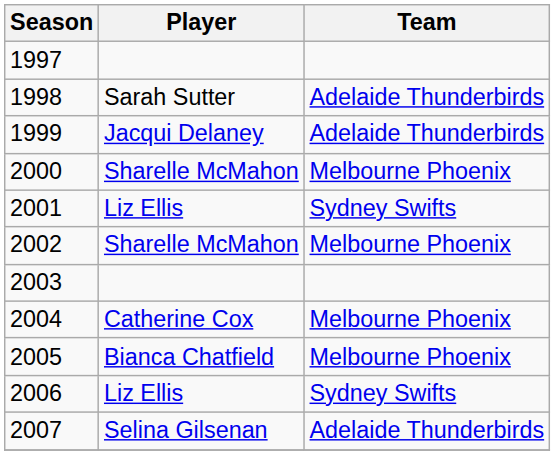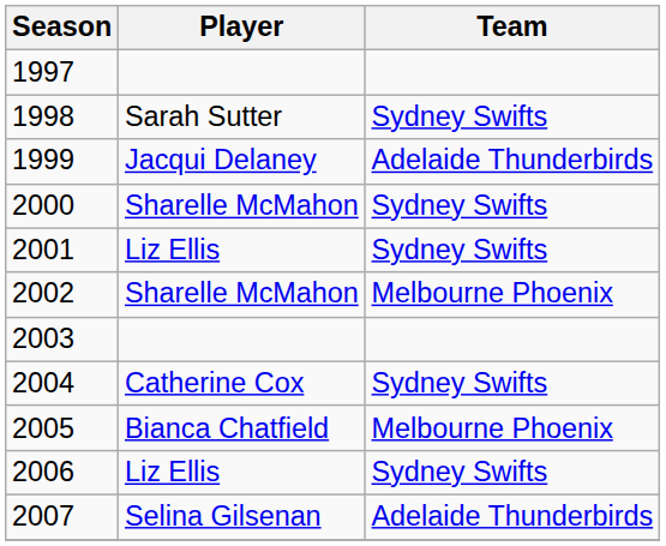 <table class="wikitable collapsible">
 <tr>
 <th>Season</th>
 <th>Player</th>
 <th>Team</th>
 </tr>
 <tr>
 <td>1997</td>
 <td></td>
 <td></td>
 </tr>
 <tr>
 <td>1998</td>
 <td>Sarah Sutter</td>
-<td><a href='#'>Adelaide Thunderbirds</a></td>
+<td><a href='#'>Sydney Swifts</a></td>
 </tr>
 <tr>
 <td>1999</td>
 <td><a href='#'>Jacqui Delaney</a></td>
 <td><a href='#'>Adelaide Thunderbirds</a></td>
 </tr>
 <tr>
 <td>2000</td>
 <td><a href='#'>Sharelle McMahon</a></td>
-<td><a href='#'>Melbourne Phoenix</a></td>
+<td><a href='#'>Sydney Swifts</a></td>
 </tr>
 <tr>
 <td>2001</td>
 <td><a href='#'>Liz Ellis</a></td>
 <td><a href='#'>Sydney Swifts</a></td>
 </tr>
 <tr>
 <td>2002</td>
 <td><a href='#'>Sharelle McMahon</a></td>
 <td><a href='#'>Melbourne Phoenix</a></td>
 </tr>
 <tr>
 <td>2003</td>
 <td></td>
 <td></td>
 </tr>
 <tr>
 <td>2004</td>
 <td><a href='#'>Catherine Cox</a></td>
-<td><a href='#'>Melbourne Phoenix</a></td>
+<td><a href='#'>Sydney Swifts</a></td>
 </tr>
 <tr>
 <td>2005</td>
 <td><a href='#'>Bianca Chatfield</a></td>
 <td><a href='#'>Melbourne Phoenix</a></td>
 </tr>
 <tr>
 <td>2006</td>
 <td><a href='#'>Liz Ellis</a></td>
 <td><a href='#'>Sydney Swifts</a></td>
 </tr>
 <tr>
 <td>2007</td>
 <td><a href='#'>Selina Gilsenan</a></td>
 <td><a href='#'>Adelaide Thunderbirds</a></td>
 </tr>
 <tr>
 </tr>
 </table>
